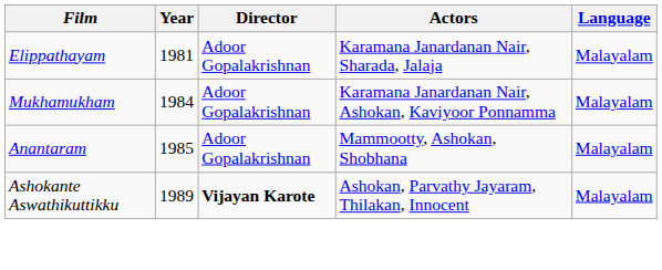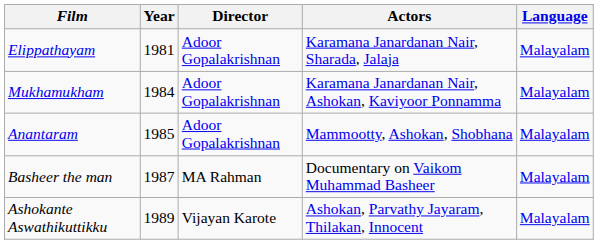 <table class="wikitable sortable">
 <tr>
 <th><em>Film</em></th>
 <th>Year</th>
 <th>Director</th>
 <th>Actors</th>
 <th><a href='#'>Language</a></th>
 </tr>
 <tr>
 <td><em><a href='#'>Elippathayam</a></em></td>
 <td>1981</td>
 <td><a href='#'>Adoor Gopalakrishnan</a></td>
 <td><a href='#'>Karamana Janardanan Nair</a>, <a href='#'>Sharada</a>, <a href='#'>Jalaja</a></td>
 <td><a href='#'>Malayalam</a></td>
 </tr>
 <tr>
 <td><em><a href='#'>Mukhamukham</a></em></td>
 <td>1984</td>
 <td><a href='#'>Adoor Gopalakrishnan</a></td>
 <td><a href='#'>Karamana Janardanan Nair</a>, <a href='#'>Ashokan</a>, <a href='#'>Kaviyoor Ponnamma</a></td>
 <td><a href='#'>Malayalam</a></td>
 </tr>
 <tr>
 <td><em><a href='#'>Anantaram</a></em></td>
 <td>1985</td>
 <td><a href='#'>Adoor Gopalakrishnan</a></td>
 <td><a href='#'>Mammootty</a>, <a href='#'>Ashokan</a>, <a href='#'>Shobhana</a></td>
 <td><a href='#'>Malayalam</a></td>
 </tr>
 <tr>
+<td><em>Basheer the man</em></td>
+<td>1987</td>
+<td>MA Rahman</td>
+<td>Documentary on <a href='#'>Vaikom Muhammad Basheer</a></td>
+<td><a href='#'>Malayalam</a></td>
+</tr>
+<tr>
 <td><em>Ashokante Aswathikuttikku</em></td>
 <td>1989</td>
-<td><strong>Vijayan Karote</strong></td>
+<td>Vijayan Karote</td>
 <td><a href='#'>Ashokan</a>, <a href='#'>Parvathy Jayaram</a>, <a href='#'>Thilakan</a>, <a href='#'>Innocent</a></td>
 <td><a href='#'>Malayalam</a></td>
 </tr>
 </table>
